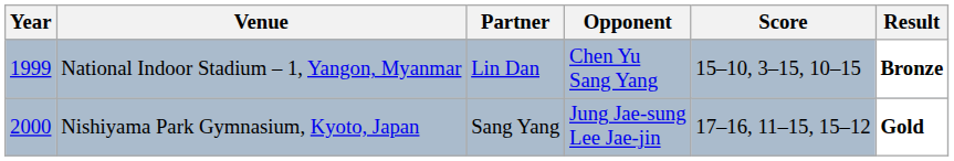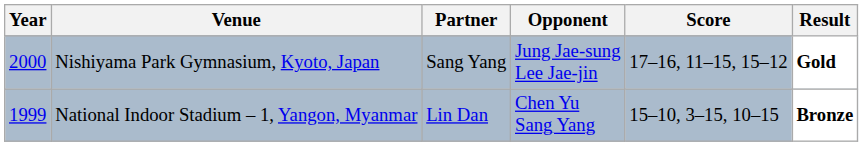 <table class="sortable wikitable" style="font-size: 90%;">
 <tr>
 <th>Year</th>
 <th>Venue</th>
 <th>Partner</th>
 <th>Opponent</th>
 <th>Score</th>
 <th>Result</th>
 </tr>
 <tr style="background:#AABBCC">
+<td align="center"><a href='#'>2000</a></td>
+<td align="left">Nishiyama Park Gymnasium, <a href='#'>Kyoto, Japan</a></td>
+<td align="left"> Sang Yang</td>
+<td align="left"> <a href='#'>Jung Jae-sung</a> <br>  <a href='#'>Lee Jae-jin</a></td>
+<td align="left">17–16, 11–15, 15–12</td>
+<td style="text-align:left; background:white"> <strong>Gold</strong></td>
+</tr>
+<tr style="background:#AABBCC">
 <td align="center"><a href='#'>1999</a></td>
 <td align="left">National Indoor Stadium – 1, <a href='#'>Yangon, Myanmar</a></td>
 <td align="left"> <a href='#'>Lin Dan</a></td>
 <td align="left"> <a href='#'>Chen Yu</a> <br>  <a href='#'>Sang Yang</a></td>
 <td align="left">15–10, 3–15, 10–15</td>
 <td style="text-align:left; background:white"> <strong>Bronze</strong></td>
 </tr>
-<tr style="background:#AABBCC">
-<td align="center"><a href='#'>2000</a></td>
-<td align="left">Nishiyama Park Gymnasium, <a href='#'>Kyoto, Japan</a></td>
-<td align="left"> Sang Yang</td>
-<td align="left"> <a href='#'>Jung Jae-sung</a> <br>  <a href='#'>Lee Jae-jin</a></td>
-<td align="left">17–16, 11–15, 15–12</td>
-<td style="text-align:left; background:white"> <strong>Gold</strong></td>
-</tr>
 </table>
